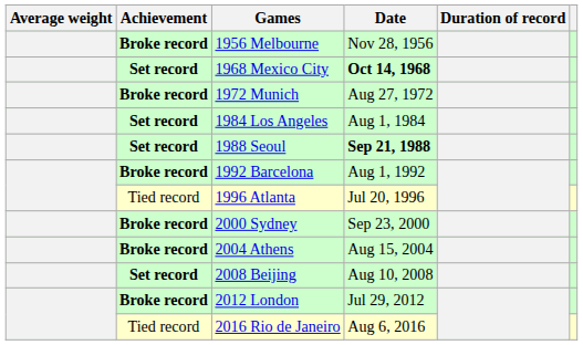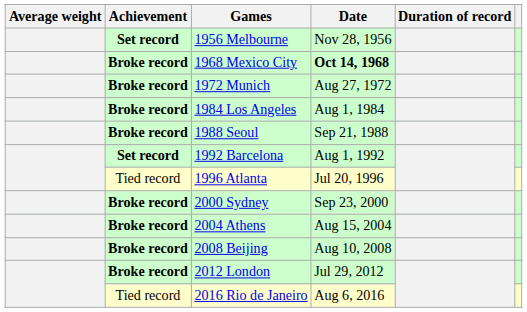 <table class="wikitable" style="text-align: left; font-size: 90%; margin-left: 1em;">
 <tr>
 <th>Average weight</th>
 <th>Achievement</th>
 <th>Games</th>
 <th>Date</th>
 <th>Duration of record</th>
 <th></th>
 </tr>
 <tr style="background: #cfc;">
 <td style="background: #f2f2f2;"><strong></strong></td>
-<td style="text-align: center;"><strong>Broke record</strong></td>
+<td style="text-align: center;"><strong>Set record</strong></td>
 <td> <a href='#'>1956 Melbourne</a></td>
 <td>Nov 28, 1956</td>
 <td style="background: #f2f2f2;"></td>
 <td></td>
 </tr>
 <tr style="background: #cfc;">
 <td style="background: #f2f2f2;"><strong></strong></td>
-<td style="text-align: center;"><strong>Set record</strong></td>
+<td style="text-align: center;"><strong>Broke record</strong></td>
 <td> <a href='#'>1968 Mexico City</a></td>
 <td><strong>Oct 14, 1968</strong></td>
 <td style="background: #f2f2f2;"></td>
 <td></td>
 </tr>
 <tr style="background: #cfc;">
 <td style="background: #f2f2f2;"><strong></strong></td>
 <td style="text-align: center;"><strong>Broke record</strong></td>
 <td> <a href='#'>1972 Munich</a></td>
 <td>Aug 27, 1972</td>
 <td style="background: #f2f2f2;"></td>
 <td></td>
 </tr>
 <tr style="background: #cfc;">
 <td style="background: #f2f2f2;"><strong></strong></td>
-<td style="text-align: center;"><strong>Set record</strong></td>
+<td style="text-align: center;"><strong>Broke record</strong></td>
 <td> <a href='#'>1984 Los Angeles</a></td>
 <td>Aug 1, 1984</td>
 <td style="background: #f2f2f2;"></td>
 <td></td>
 </tr>
 <tr style="background: #cfc;">
 <td style="background: #f2f2f2;"><strong></strong></td>
-<td style="text-align: center;"><strong>Set record</strong></td>
+<td style="text-align: center;"><strong>Broke record</strong></td>
 <td> <a href='#'>1988 Seoul</a></td>
-<td><strong>Sep 21, 1988</strong></td>
+<td>Sep 21, 1988</td>
 <td style="background: #f2f2f2;"></td>
 <td></td>
 </tr>
 <tr style="background: #cfc;">
 <td rowspan="2" style="background: #f2f2f2;"><strong></strong></td>
-<td style="text-align: center;"><strong>Broke record</strong></td>
+<td style="text-align: center;"><strong>Set record</strong></td>
 <td> <a href='#'>1992 Barcelona</a></td>
 <td>Aug 1, 1992</td>
 <td rowspan="2" style="background: #f2f2f2;"></td>
 <td></td>
 </tr>
 <tr style="background: #ffc;">
 <td style="text-align: center;">Tied record</td>
 <td> <a href='#'>1996 Atlanta</a></td>
 <td>Jul 20, 1996</td>
 <td></td>
 </tr>
 <tr style="background: #cfc;">
 <td style="background: #f2f2f2;"><strong></strong></td>
 <td style="text-align: center;"><strong>Broke record</strong></td>
 <td> <a href='#'>2000 Sydney</a></td>
 <td>Sep 23, 2000</td>
 <td style="background: #f2f2f2;"></td>
 <td></td>
 </tr>
 <tr style="background: #cfc;">
 <td style="background: #f2f2f2;"><strong></strong></td>
 <td style="text-align: center;"><strong>Broke record</strong></td>
 <td> <a href='#'>2004 Athens</a></td>
 <td>Aug 15, 2004</td>
 <td style="background: #f2f2f2;"></td>
 <td></td>
 </tr>
 <tr style="background: #cfc;">
 <td style="background: #f2f2f2;"><strong></strong></td>
-<td style="text-align: center;"><strong>Set record</strong></td>
+<td style="text-align: center;"><strong>Broke record</strong></td>
 <td> <a href='#'>2008 Beijing</a></td>
 <td>Aug 10, 2008</td>
 <td style="background: #f2f2f2;"></td>
 <td></td>
 </tr>
 <tr style="background: #cfc;">
 <td rowspan="2" style="background: #f2f2f2;"><strong></strong></td>
 <td style="text-align: center;"><strong>Broke record</strong></td>
 <td> <a href='#'>2012 London</a></td>
 <td>Jul 29, 2012</td>
 <td rowspan="2" style="background: #f2f2f2;"></td>
 <td></td>
 </tr>
 <tr style="background: #ffc;">
 <td style="text-align: center;">Tied record</td>
 <td> <a href='#'>2016 Rio de Janeiro</a></td>
 <td>Aug 6, 2016</td>
 <td></td>
 </tr>
 </table>
